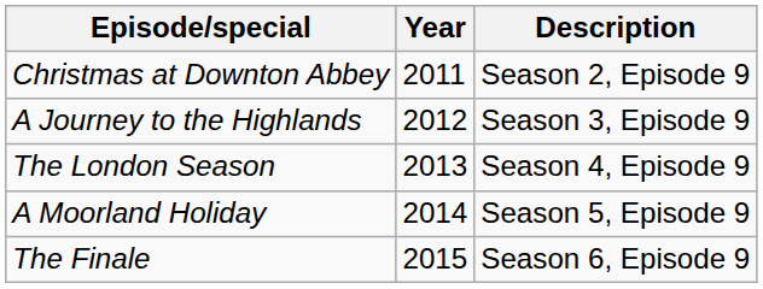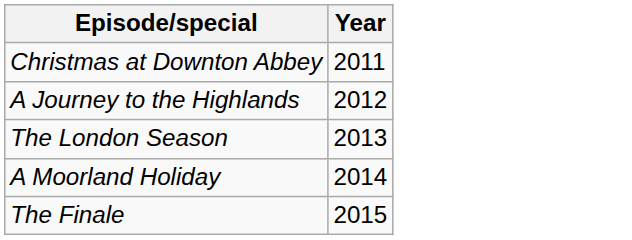 <table class="wikitable sortable">
 <tr>
 <th>Episode/special</th>
 <th>Year</th>
-<th>Description</th>
 </tr>
 <tr>
 <td><em>Christmas at Downton Abbey</em></td>
 <td>2011</td>
-<td>Season 2, Episode 9</td>
 </tr>
 <tr>
 <td><em>A Journey to the Highlands</em></td>
 <td>2012</td>
-<td>Season 3, Episode 9</td>
 </tr>
 <tr>
 <td><em>The London Season</em></td>
 <td>2013</td>
-<td>Season 4, Episode 9</td>
 </tr>
 <tr>
 <td><em>A Moorland Holiday</em></td>
 <td>2014</td>
-<td>Season 5, Episode 9</td>
 </tr>
 <tr>
 <td><em>The Finale</em></td>
 <td>2015</td>
-<td>Season 6, Episode 9</td>
 </tr>
 </table>
